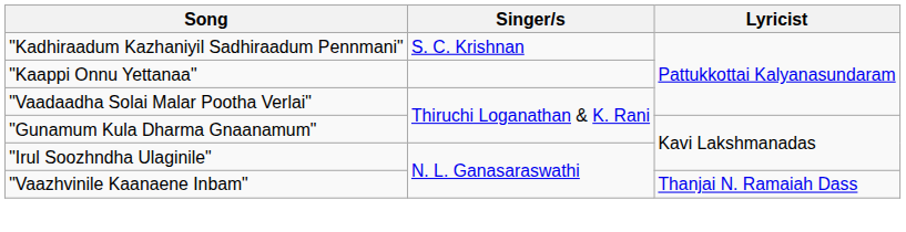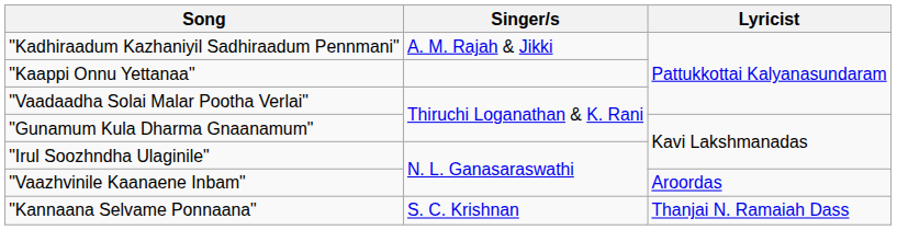 <table class="wikitable" style="font-size:95%;">
 <tr>
 <th>Song</th>
 <th>Singer/s</th>
 <th>Lyricist</th>
 </tr>
 <tr>
 <td>"Kadhiraadum Kazhaniyil Sadhiraadum Pennmani"</td>
-<td><a href='#'>S. C. Krishnan</a></td>
+<td><a href='#'>A. M. Rajah</a> & <a href='#'>Jikki</a></td>
 <td rowspan="3"><a href='#'>Pattukkottai Kalyanasundaram</a></td>
 </tr>
 <tr>
 <td>"Kaappi Onnu Yettanaa"</td>
 <td></td>
 </tr>
 <tr>
 <td>"Vaadaadha Solai Malar Pootha Verlai"</td>
 <td rowspan=2><a href='#'>Thiruchi Loganathan</a> & <a href='#'>K. Rani</a></td>
 </tr>
 <tr>
 <td>"Gunamum Kula Dharma Gnaanamum"</td>
 <td rowspan=2>Kavi Lakshmanadas</td>
 </tr>
 <tr>
 <td>"Irul Soozhndha Ulaginile"</td>
 <td rowspan=2><a href='#'>N. L. Ganasaraswathi</a></td>
 </tr>
 <tr>
 <td>"Vaazhvinile Kaanaene Inbam"</td>
+<td><a href='#'>Aroordas</a></td>
+</tr>
+<tr>
+<td>"Kannaana Selvame Ponnaana"</td>
+<td><a href='#'>S. C. Krishnan</a></td>
 <td><a href='#'>Thanjai N. Ramaiah Dass</a></td>
 </tr>
 </table>
